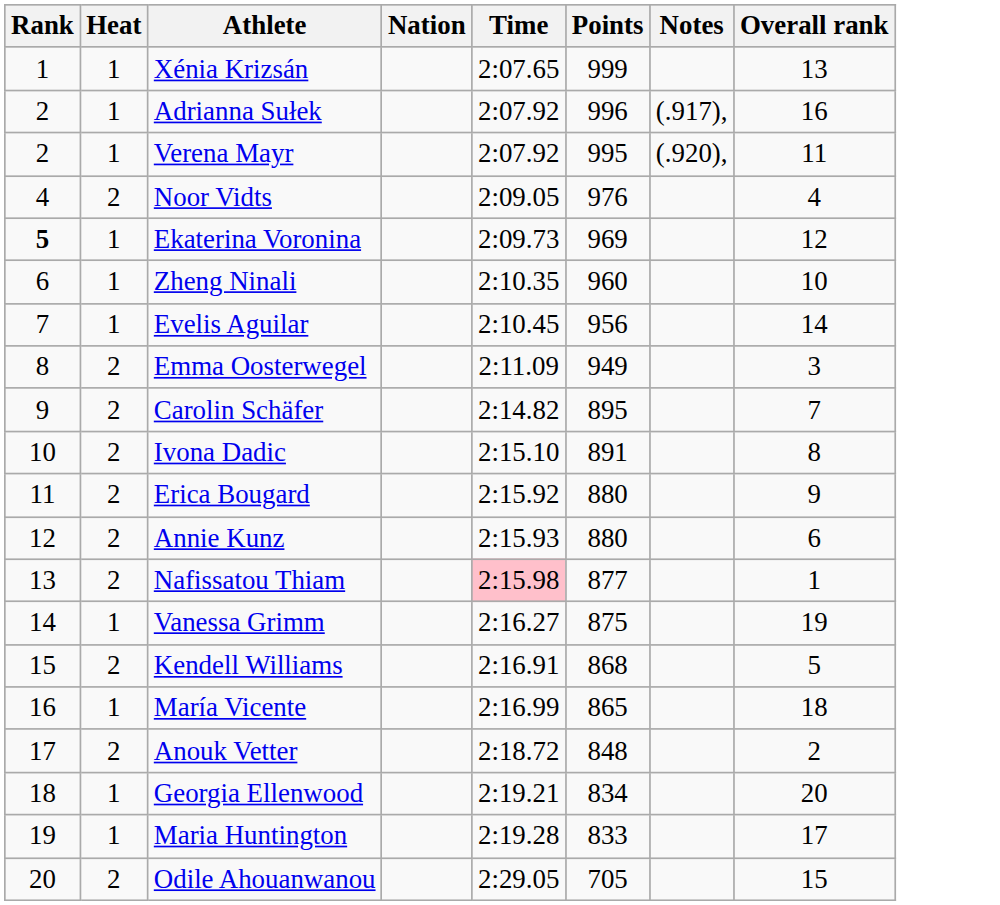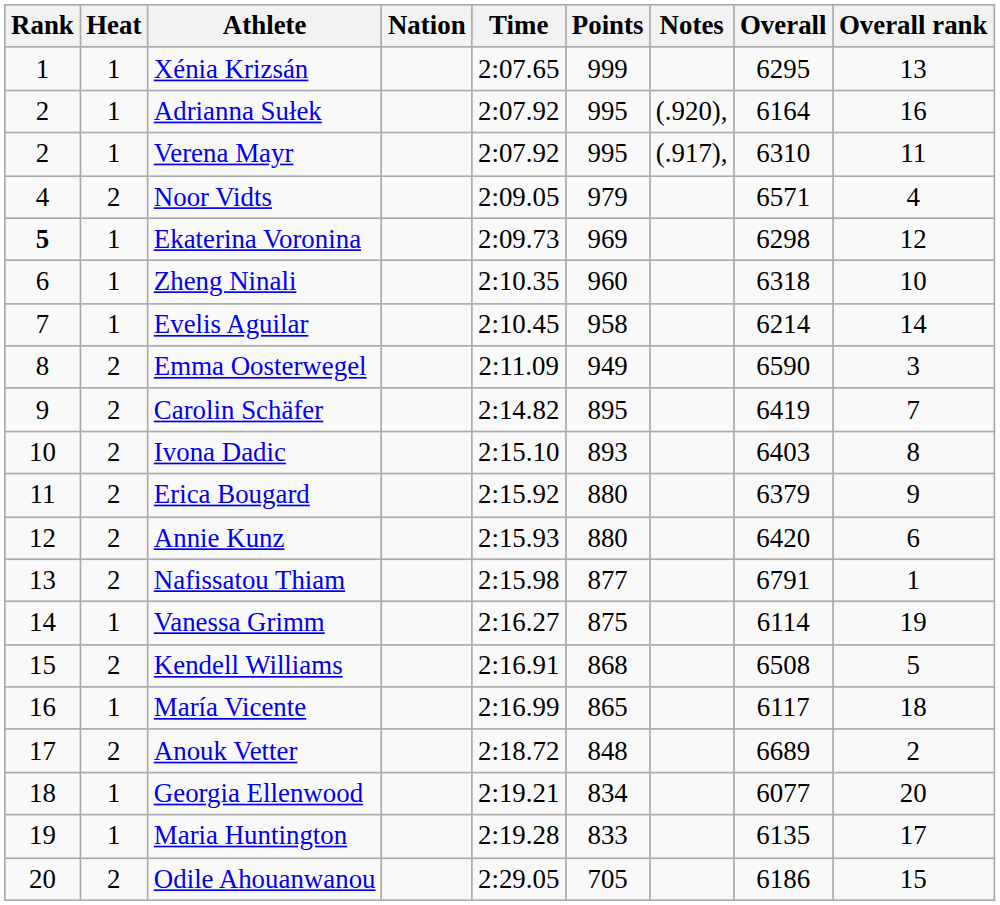 <table class="wikitable sortable" style="text-align:center">
 <tr>
 <th>Rank</th>
 <th>Heat</th>
 <th>Athlete</th>
 <th>Nation</th>
 <th>Time</th>
 <th>Points</th>
 <th>Notes</th>
+<th>Overall</th>
 <th>Overall rank</th>
 </tr>
 <tr>
 <td>1</td>
 <td>1</td>
 <td align="left"><a href='#'>Xénia Krizsán</a></td>
 <td align="left"></td>
 <td>2:07.65</td>
 <td>999</td>
 <td></td>
+<td>6295</td>
 <td>13</td>
 </tr>
 <tr>
 <td>2</td>
 <td>1</td>
 <td align="left"><a href='#'>Adrianna Sułek</a></td>
 <td align="left"></td>
 <td>2:07.92</td>
-<td>996</td>
-<td>(.917), </td>
+<td>995</td>
+<td>(.920), </td>
+<td>6164</td>
 <td>16</td>
 </tr>
 <tr>
 <td>2</td>
 <td>1</td>
 <td align="left"><a href='#'>Verena Mayr</a></td>
 <td align="left"></td>
 <td>2:07.92</td>
 <td>995</td>
-<td>(.920), </td>
+<td>(.917), </td>
+<td>6310</td>
 <td>11</td>
 </tr>
 <tr>
 <td>4</td>
 <td>2</td>
 <td align="left"><a href='#'>Noor Vidts</a></td>
 <td align="left"></td>
 <td>2:09.05</td>
-<td>976</td>
+<td>979</td>
 <td></td>
+<td>6571</td>
 <td>4</td>
 </tr>
 <tr>
 <td><strong>5</strong></td>
 <td>1</td>
 <td align="left"><a href='#'>Ekaterina Voronina</a></td>
 <td align="left"></td>
 <td>2:09.73</td>
 <td>969</td>
 <td></td>
+<td>6298</td>
 <td>12</td>
 </tr>
 <tr>
 <td>6</td>
 <td>1</td>
 <td align="left"><a href='#'>Zheng Ninali</a></td>
 <td align="left"></td>
 <td>2:10.35</td>
 <td>960</td>
 <td></td>
+<td>6318</td>
 <td>10</td>
 </tr>
 <tr>
 <td>7</td>
 <td>1</td>
 <td align="left"><a href='#'>Evelis Aguilar</a></td>
 <td align="left"></td>
 <td>2:10.45</td>
-<td>956</td>
+<td>958</td>
 <td></td>
+<td>6214</td>
 <td>14</td>
 </tr>
 <tr>
 <td>8</td>
 <td>2</td>
 <td align="left"><a href='#'>Emma Oosterwegel</a></td>
 <td align="left"></td>
 <td>2:11.09</td>
 <td>949</td>
 <td></td>
+<td>6590</td>
 <td>3</td>
 </tr>
 <tr>
 <td>9</td>
 <td>2</td>
 <td align="left"><a href='#'>Carolin Schäfer</a></td>
 <td align="left"></td>
 <td>2:14.82</td>
 <td>895</td>
 <td></td>
+<td>6419</td>
 <td>7</td>
 </tr>
 <tr>
 <td>10</td>
 <td>2</td>
 <td align="left"><a href='#'>Ivona Dadic</a></td>
 <td align="left"></td>
 <td>2:15.10</td>
-<td>891</td>
+<td>893</td>
 <td></td>
+<td>6403</td>
 <td>8</td>
 </tr>
 <tr>
 <td>11</td>
 <td>2</td>
 <td align="left"><a href='#'>Erica Bougard</a></td>
 <td align="left"></td>
 <td>2:15.92</td>
 <td>880</td>
 <td></td>
+<td>6379</td>
 <td>9</td>
 </tr>
 <tr>
 <td>12</td>
 <td>2</td>
 <td align="left"><a href='#'>Annie Kunz</a></td>
 <td align="left"></td>
 <td>2:15.93</td>
 <td>880</td>
 <td></td>
+<td>6420</td>
 <td>6</td>
 </tr>
 <tr>
 <td>13</td>
 <td>2</td>
 <td align="left"><a href='#'>Nafissatou Thiam</a></td>
 <td align="left"></td>
-<td style="background: pink;">2:15.98</td>
+<td>2:15.98</td>
 <td>877</td>
 <td></td>
+<td>6791</td>
 <td>1</td>
 </tr>
 <tr>
 <td>14</td>
 <td>1</td>
 <td align="left"><a href='#'>Vanessa Grimm</a></td>
 <td align="left"></td>
 <td>2:16.27</td>
 <td>875</td>
 <td></td>
+<td>6114</td>
 <td>19</td>
 </tr>
 <tr>
 <td>15</td>
 <td>2</td>
 <td align="left"><a href='#'>Kendell Williams</a></td>
 <td align="left"></td>
 <td>2:16.91</td>
 <td>868</td>
 <td></td>
+<td>6508</td>
 <td>5</td>
 </tr>
 <tr>
 <td>16</td>
 <td>1</td>
 <td align="left"><a href='#'>María Vicente</a></td>
 <td align="left"></td>
 <td>2:16.99</td>
 <td>865</td>
 <td></td>
+<td>6117</td>
 <td>18</td>
 </tr>
 <tr>
 <td>17</td>
 <td>2</td>
 <td align="left"><a href='#'>Anouk Vetter</a></td>
 <td align="left"></td>
 <td>2:18.72</td>
 <td>848</td>
 <td></td>
+<td>6689</td>
 <td>2</td>
 </tr>
 <tr>
 <td>18</td>
 <td>1</td>
 <td align="left"><a href='#'>Georgia Ellenwood</a></td>
 <td align="left"></td>
 <td>2:19.21</td>
 <td>834</td>
 <td></td>
+<td>6077</td>
 <td>20</td>
 </tr>
 <tr>
 <td>19</td>
 <td>1</td>
 <td align="left"><a href='#'>Maria Huntington</a></td>
 <td align="left"></td>
 <td>2:19.28</td>
 <td>833</td>
 <td></td>
+<td>6135</td>
 <td>17</td>
 </tr>
 <tr>
 <td>20</td>
 <td>2</td>
 <td align="left"><a href='#'>Odile Ahouanwanou</a></td>
 <td align="left"></td>
 <td>2:29.05</td>
 <td>705</td>
 <td></td>
+<td>6186</td>
 <td>15</td>
 </tr>
 </table>
